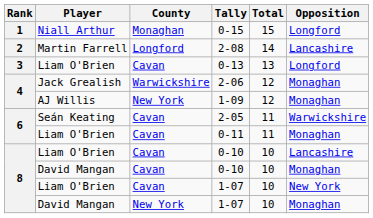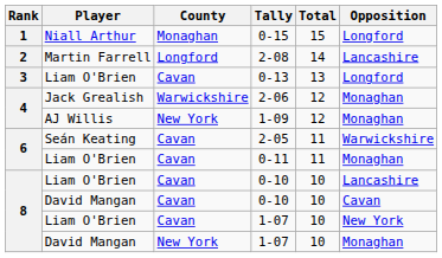 <table class="wikitable sortable">
 <tr>
 <th>Rank</th>
 <th>Player</th>
 <th>County</th>
 <th>Tally</th>
 <th>Total</th>
 <th>Opposition</th>
 </tr>
 <tr>
 <th rowspan="1" style="text-align:center;">1</th>
 <td><a href='#'>Niall Arthur</a></td>
 <td> <a href='#'>Monaghan</a></td>
 <td align="center">0-15</td>
 <td align="center">15</td>
 <td> <a href='#'>Longford</a></td>
 </tr>
 <tr>
 <th>2</th>
 <td>Martin Farrell</td>
 <td> <a href='#'>Longford</a></td>
 <td align="center">2-08</td>
 <td align="center">14</td>
 <td> <a href='#'>Lancashire</a></td>
 </tr>
 <tr>
 <th>3</th>
 <td>Liam O'Brien</td>
 <td> <a href='#'>Cavan</a></td>
 <td align="center">0-13</td>
 <td align="center">13</td>
 <td> <a href='#'>Longford</a></td>
 </tr>
 <tr>
 <th rowspan="2">4</th>
 <td>Jack Grealish</td>
 <td> <a href='#'>Warwickshire</a></td>
 <td align="center">2-06</td>
 <td align="center">12</td>
 <td> <a href='#'>Monaghan</a></td>
 </tr>
 <tr>
 <td>AJ Willis</td>
 <td> <a href='#'>New York</a></td>
 <td align="center">1-09</td>
 <td align="center">12</td>
 <td> <a href='#'>Monaghan</a></td>
 </tr>
 <tr>
 <th rowspan="2">6</th>
 <td>Seán Keating</td>
 <td> <a href='#'>Cavan</a></td>
 <td align="center">2-05</td>
 <td align="center">11</td>
 <td> <a href='#'>Warwickshire</a></td>
 </tr>
 <tr>
 <td>Liam O'Brien</td>
 <td> <a href='#'>Cavan</a></td>
 <td align="center">0-11</td>
 <td align="center">11</td>
 <td> <a href='#'>Monaghan</a></td>
 </tr>
 <tr>
 <th rowspan="4">8</th>
 <td>Liam O'Brien</td>
 <td> <a href='#'>Cavan</a></td>
 <td align="center">0-10</td>
 <td align="center">10</td>
 <td> <a href='#'>Lancashire</a></td>
 </tr>
 <tr>
 <td>David Mangan</td>
 <td> <a href='#'>Cavan</a></td>
 <td align="center">0-10</td>
 <td align="center">10</td>
-<td> <a href='#'>Monaghan</a></td>
+<td> <a href='#'>Cavan</a></td>
 </tr>
 <tr>
 <td>Liam O'Brien</td>
 <td> <a href='#'>Cavan</a></td>
 <td align="center">1-07</td>
 <td align="center">10</td>
 <td> <a href='#'>New York</a></td>
 </tr>
 <tr>
 <td>David Mangan</td>
 <td> <a href='#'>New York</a></td>
 <td align="center">1-07</td>
 <td align="center">10</td>
 <td> <a href='#'>Monaghan</a></td>
 </tr>
 </table>
